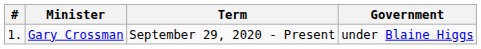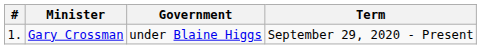 <table class="wikitable">
 <tr>
 <th>#</th>
 <th>Minister</th>
+<th>Government</th>
 <th>Term</th>
-<th>Government</th>
 </tr>
 <tr>
 <td>1.</td>
 <td><a href='#'>Gary Crossman</a></td>
+<td>under <a href='#'>Blaine Higgs</a></td>
 <td>September 29, 2020 - Present</td>
-<td>under <a href='#'>Blaine Higgs</a></td>
 </tr>
 </table>
